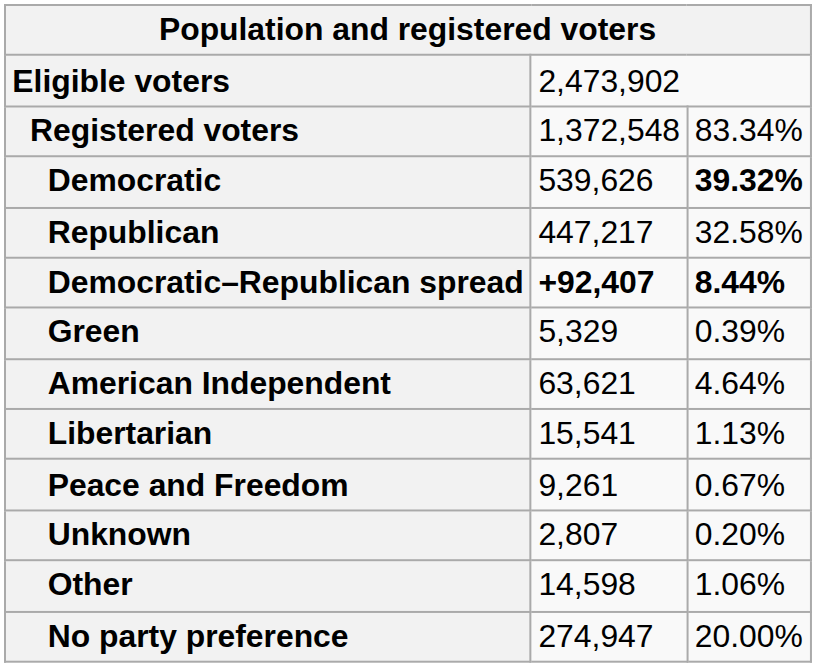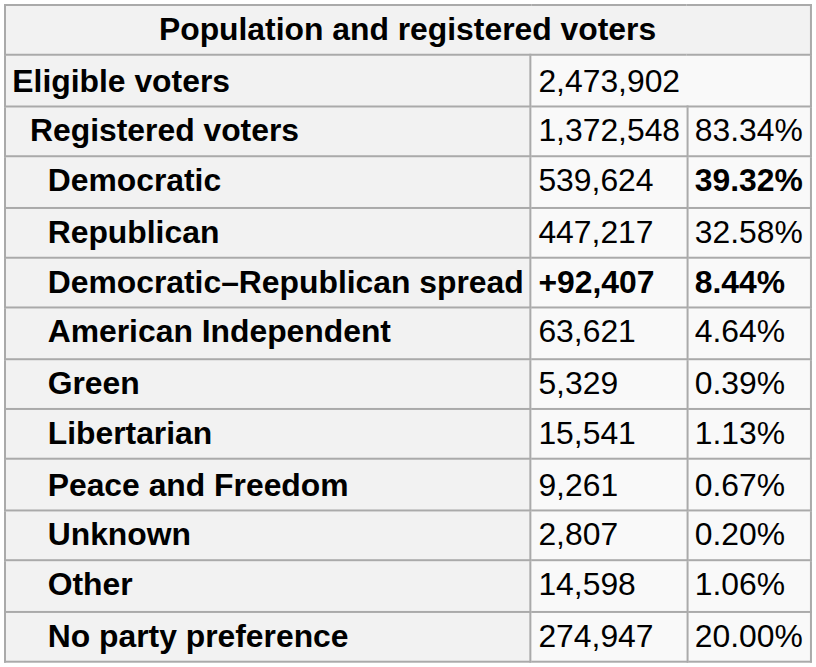 <table class="wikitable collapsible collapsed">
 <tr>
 <th colspan="3">Population and registered voters</th>
 </tr>
 <tr>
 <th scope="row" style="text-align: left;">Eligible voters</th>
 <td colspan="2">2,473,902</td>
 </tr>
 <tr>
 <th scope="row" style="text-align: left;">  Registered voters</th>
 <td>1,372,548</td>
 <td>83.34%</td>
 </tr>
 <tr>
 <th scope="row" style="text-align: left;">    Democratic</th>
-<td>539,626</td>
+<td>539,624</td>
 <td><strong>39.32%</strong></td>
 </tr>
 <tr>
 <th scope="row" style="text-align: left;">    Republican</th>
 <td>447,217</td>
 <td>32.58%</td>
 </tr>
 <tr>
 <th scope="row" style="text-align: left;">    Democratic–Republican spread</th>
 <td><span><strong>+92,407</strong></span></td>
 <td><span><strong>8.44%</strong></span></td>
 </tr>
 <tr>
+<th scope="row" style="text-align: left;">    American Independent</th>
+<td>63,621</td>
+<td>4.64%</td>
+</tr>
+<tr>
 <th scope="row" style="text-align: left;">    Green</th>
 <td>5,329</td>
 <td>0.39%</td>
-</tr>
-<tr>
-<th scope="row" style="text-align: left;">    American Independent</th>
-<td>63,621</td>
-<td>4.64%</td>
 </tr>
 <tr>
 <th scope="row" style="text-align: left;">    Libertarian</th>
 <td>15,541</td>
 <td>1.13%</td>
 </tr>
 <tr>
 <th scope="row" style="text-align: left;">    Peace and Freedom</th>
 <td>9,261</td>
 <td>0.67%</td>
 </tr>
 <tr>
 <th scope="row" style="text-align: left;">    Unknown</th>
 <td>2,807</td>
 <td>0.20%</td>
 </tr>
 <tr>
 <th scope="row" style="text-align: left;">    Other</th>
 <td>14,598</td>
 <td>1.06%</td>
 </tr>
 <tr>
 <th scope="row" style="text-align: left;">    No party preference</th>
 <td>274,947</td>
 <td>20.00%</td>
 </tr>
 </table>
